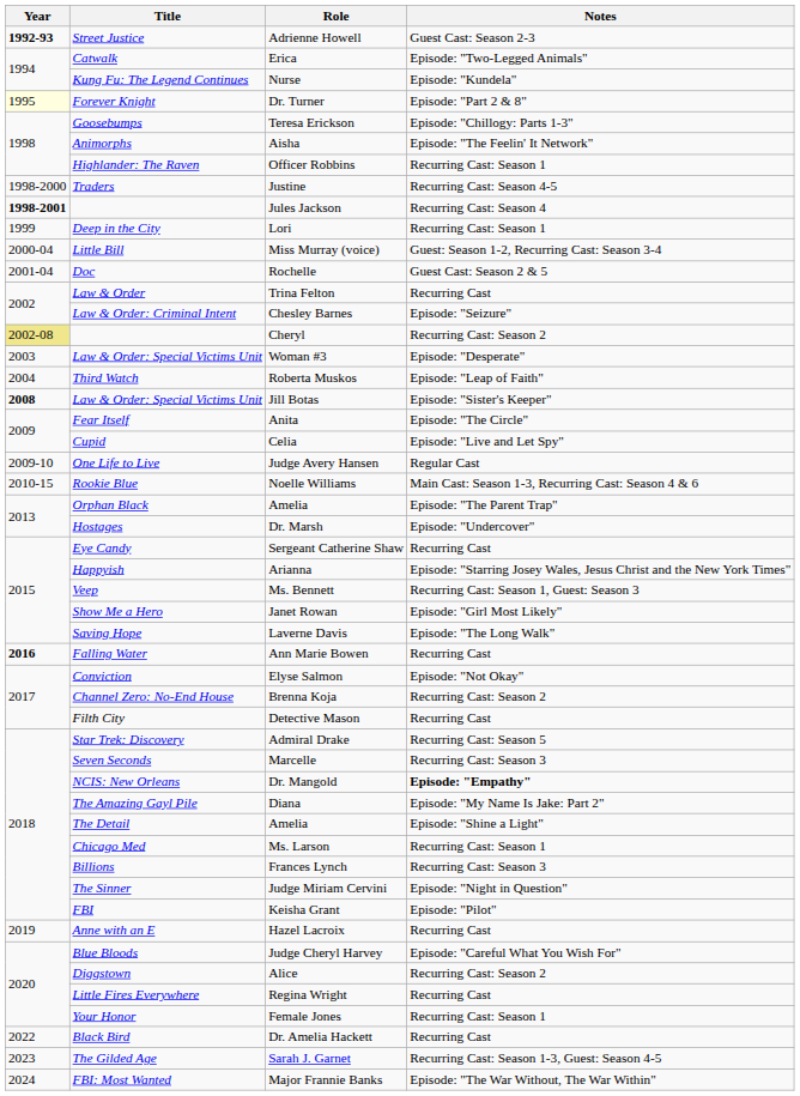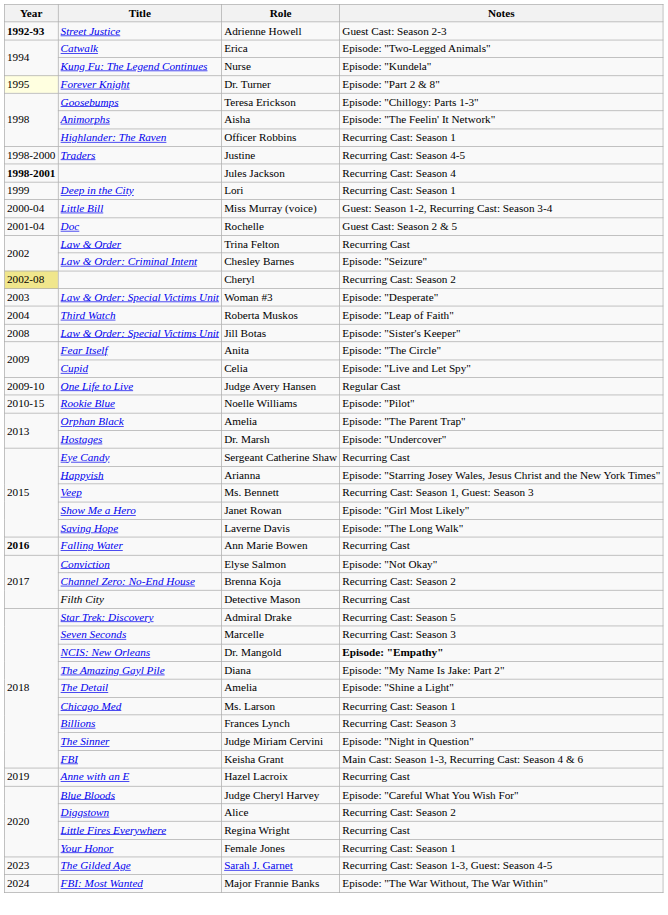 <table class="wikitable sortable">
 <tr>
 <th>Year</th>
 <th>Title</th>
 <th>Role</th>
 <th>Notes</th>
 </tr>
 <tr>
 <td><strong>1992-93</strong></td>
 <td><em><a href='#'>Street Justice</a></em></td>
 <td>Adrienne Howell</td>
 <td>Guest Cast: Season 2-3</td>
 </tr>
 <tr>
 <td rowspan=2>1994</td>
 <td><em><a href='#'>Catwalk</a></em></td>
 <td>Erica</td>
 <td>Episode: "Two-Legged Animals"</td>
 </tr>
 <tr>
 <td><em><a href='#'>Kung Fu: The Legend Continues</a></em></td>
 <td>Nurse</td>
 <td>Episode: "Kundela"</td>
 </tr>
 <tr>
 <td style="background: lightyellow;">1995</td>
 <td><em><a href='#'>Forever Knight</a></em></td>
 <td>Dr. Turner</td>
 <td>Episode: "Part 2 & 8"</td>
 </tr>
 <tr>
 <td rowspan=3>1998</td>
 <td><em><a href='#'>Goosebumps</a></em></td>
 <td>Teresa Erickson</td>
 <td>Episode: "Chillogy: Parts 1-3"</td>
 </tr>
 <tr>
 <td><em><a href='#'>Animorphs</a></em></td>
 <td>Aisha</td>
 <td>Episode: "The Feelin' It Network"</td>
 </tr>
 <tr>
 <td><em><a href='#'>Highlander: The Raven</a></em></td>
 <td>Officer Robbins</td>
 <td>Recurring Cast: Season 1</td>
 </tr>
 <tr>
 <td>1998-2000</td>
 <td><em><a href='#'>Traders</a></em></td>
 <td>Justine</td>
 <td>Recurring Cast: Season 4-5</td>
 </tr>
 <tr>
 <td><strong>1998-2001</strong></td>
 <td><em></em></td>
 <td>Jules Jackson</td>
 <td>Recurring Cast: Season 4</td>
 </tr>
 <tr>
 <td>1999</td>
 <td><em><a href='#'>Deep in the City</a></em></td>
 <td>Lori</td>
 <td>Recurring Cast: Season 1</td>
 </tr>
 <tr>
 <td>2000-04</td>
 <td><em><a href='#'>Little Bill</a></em></td>
 <td>Miss Murray (voice)</td>
 <td>Guest: Season 1-2, Recurring Cast: Season 3-4</td>
 </tr>
 <tr>
 <td>2001-04</td>
 <td><em><a href='#'>Doc</a></em></td>
 <td>Rochelle</td>
 <td>Guest Cast: Season 2 & 5</td>
 </tr>
 <tr>
 <td rowspan=2>2002</td>
 <td><em><a href='#'>Law & Order</a></em></td>
 <td>Trina Felton</td>
 <td>Recurring Cast</td>
 </tr>
 <tr>
 <td><em><a href='#'>Law & Order: Criminal Intent</a></em></td>
 <td>Chesley Barnes</td>
 <td>Episode: "Seizure"</td>
 </tr>
 <tr>
 <td style="background: khaki;">2002-08</td>
 <td><em></em></td>
 <td>Cheryl</td>
 <td>Recurring Cast: Season 2</td>
 </tr>
 <tr>
 <td>2003</td>
 <td><em><a href='#'>Law & Order: Special Victims Unit</a></em></td>
 <td>Woman #3</td>
 <td>Episode: "Desperate"</td>
 </tr>
 <tr>
 <td>2004</td>
 <td><em><a href='#'>Third Watch</a></em></td>
 <td>Roberta Muskos</td>
 <td>Episode: "Leap of Faith"</td>
 </tr>
 <tr>
-<td><strong>2008</strong></td>
+<td>2008</td>
 <td><em><a href='#'>Law & Order: Special Victims Unit</a></em></td>
 <td>Jill Botas</td>
 <td>Episode: "Sister's Keeper"</td>
 </tr>
 <tr>
 <td rowspan=2>2009</td>
 <td><em><a href='#'>Fear Itself</a></em></td>
 <td>Anita</td>
 <td>Episode: "The Circle"</td>
 </tr>
 <tr>
 <td><em><a href='#'>Cupid</a></em></td>
 <td>Celia</td>
 <td>Episode: "Live and Let Spy"</td>
 </tr>
 <tr>
 <td>2009-10</td>
 <td><em><a href='#'>One Life to Live</a></em></td>
 <td>Judge Avery Hansen</td>
 <td>Regular Cast</td>
 </tr>
 <tr>
 <td>2010-15</td>
 <td><em><a href='#'>Rookie Blue</a></em></td>
 <td>Noelle Williams</td>
-<td>Main Cast: Season 1-3, Recurring Cast: Season 4 & 6</td>
+<td>Episode: "Pilot"</td>
 </tr>
 <tr>
 <td rowspan=2>2013</td>
 <td><em><a href='#'>Orphan Black</a></em></td>
 <td>Amelia</td>
 <td>Episode: "The Parent Trap"</td>
 </tr>
 <tr>
 <td><em><a href='#'>Hostages</a></em></td>
 <td>Dr. Marsh</td>
 <td>Episode: "Undercover"</td>
 </tr>
 <tr>
 <td rowspan=5>2015</td>
 <td><em><a href='#'>Eye Candy</a></em></td>
 <td>Sergeant Catherine Shaw</td>
 <td>Recurring Cast</td>
 </tr>
 <tr>
 <td><em><a href='#'>Happyish</a></em></td>
 <td>Arianna</td>
 <td>Episode: "Starring Josey Wales, Jesus Christ and the New York Times"</td>
 </tr>
 <tr>
 <td><em><a href='#'>Veep</a></em></td>
 <td>Ms. Bennett</td>
 <td>Recurring Cast: Season 1, Guest: Season 3</td>
 </tr>
 <tr>
 <td><em><a href='#'>Show Me a Hero</a></em></td>
 <td>Janet Rowan</td>
 <td>Episode: "Girl Most Likely"</td>
 </tr>
 <tr>
 <td><em><a href='#'>Saving Hope</a></em></td>
 <td>Laverne Davis</td>
 <td>Episode: "The Long Walk"</td>
 </tr>
 <tr>
 <td><strong>2016</strong></td>
 <td><em><a href='#'>Falling Water</a></em></td>
 <td>Ann Marie Bowen</td>
 <td>Recurring Cast</td>
 </tr>
 <tr>
 <td rowspan=3>2017</td>
 <td><em><a href='#'>Conviction</a></em></td>
 <td>Elyse Salmon</td>
 <td>Episode: "Not Okay"</td>
 </tr>
 <tr>
 <td><em><a href='#'>Channel Zero: No-End House</a></em></td>
 <td>Brenna Koja</td>
 <td>Recurring Cast: Season 2</td>
 </tr>
 <tr>
 <td><em>Filth City</em></td>
 <td>Detective Mason</td>
 <td>Recurring Cast</td>
 </tr>
 <tr>
 <td rowspan=9>2018</td>
 <td><em><a href='#'>Star Trek: Discovery</a></em></td>
 <td>Admiral Drake</td>
 <td>Recurring Cast: Season 5</td>
 </tr>
 <tr>
 <td><em><a href='#'>Seven Seconds</a></em></td>
 <td>Marcelle</td>
 <td>Recurring Cast: Season 3</td>
 </tr>
 <tr>
 <td><em><a href='#'>NCIS: New Orleans</a></em></td>
 <td>Dr. Mangold</td>
 <td><strong>Episode: "Empathy"</strong></td>
 </tr>
 <tr>
 <td data-sort-value="Amazing Gayl Pile, The"><em><a href='#'>The Amazing Gayl Pile</a></em></td>
 <td>Diana</td>
 <td>Episode: "My Name Is Jake: Part 2"</td>
 </tr>
 <tr>
 <td data-sort-value="Detail, The"><em><a href='#'>The Detail</a></em></td>
 <td>Amelia</td>
 <td>Episode: "Shine a Light"</td>
 </tr>
 <tr>
 <td><em><a href='#'>Chicago Med</a></em></td>
 <td>Ms. Larson</td>
 <td>Recurring Cast: Season 1</td>
 </tr>
 <tr>
 <td><em><a href='#'>Billions</a></em></td>
 <td>Frances Lynch</td>
 <td>Recurring Cast: Season 3</td>
 </tr>
 <tr>
 <td data-sort-value="Sinner, The"><em><a href='#'>The Sinner</a></em></td>
 <td>Judge Miriam Cervini</td>
 <td>Episode: "Night in Question"</td>
 </tr>
 <tr>
 <td><em><a href='#'>FBI</a></em></td>
 <td>Keisha Grant</td>
-<td>Episode: "Pilot"</td>
+<td>Main Cast: Season 1-3, Recurring Cast: Season 4 & 6</td>
 </tr>
 <tr>
 <td>2019</td>
 <td><em><a href='#'>Anne with an E</a></em></td>
 <td>Hazel Lacroix</td>
 <td>Recurring Cast</td>
 </tr>
 <tr>
 <td rowspan=4>2020</td>
 <td><em><a href='#'>Blue Bloods</a></em></td>
 <td>Judge Cheryl Harvey</td>
 <td>Episode: "Careful What You Wish For"</td>
 </tr>
 <tr>
 <td><em><a href='#'>Diggstown</a></em></td>
 <td>Alice</td>
 <td>Recurring Cast: Season 2</td>
 </tr>
 <tr>
 <td><a href='#'><em>Little Fires Everywhere</em></a></td>
 <td>Regina Wright</td>
 <td>Recurring Cast</td>
 </tr>
 <tr>
 <td><em><a href='#'>Your Honor</a></em></td>
 <td>Female Jones</td>
 <td>Recurring Cast: Season 1</td>
 </tr>
 <tr>
-<td>2022</td>
-<td><em><a href='#'>Black Bird</a></em></td>
-<td>Dr. Amelia Hackett</td>
-<td>Recurring Cast</td>
-</tr>
-<tr>
 <td>2023</td>
 <td data-sort-value="Gilded Age, The"><em><a href='#'>The Gilded Age</a></em></td>
 <td><a href='#'>Sarah J. Garnet</a></td>
 <td>Recurring Cast: Season 1-3, Guest: Season 4-5</td>
 </tr>
 <tr>
 <td>2024</td>
 <td><em><a href='#'>FBI: Most Wanted</a></em></td>
 <td>Major Frannie Banks</td>
 <td>Episode: "The War Without, The War Within"</td>
 </tr>
 </table>
